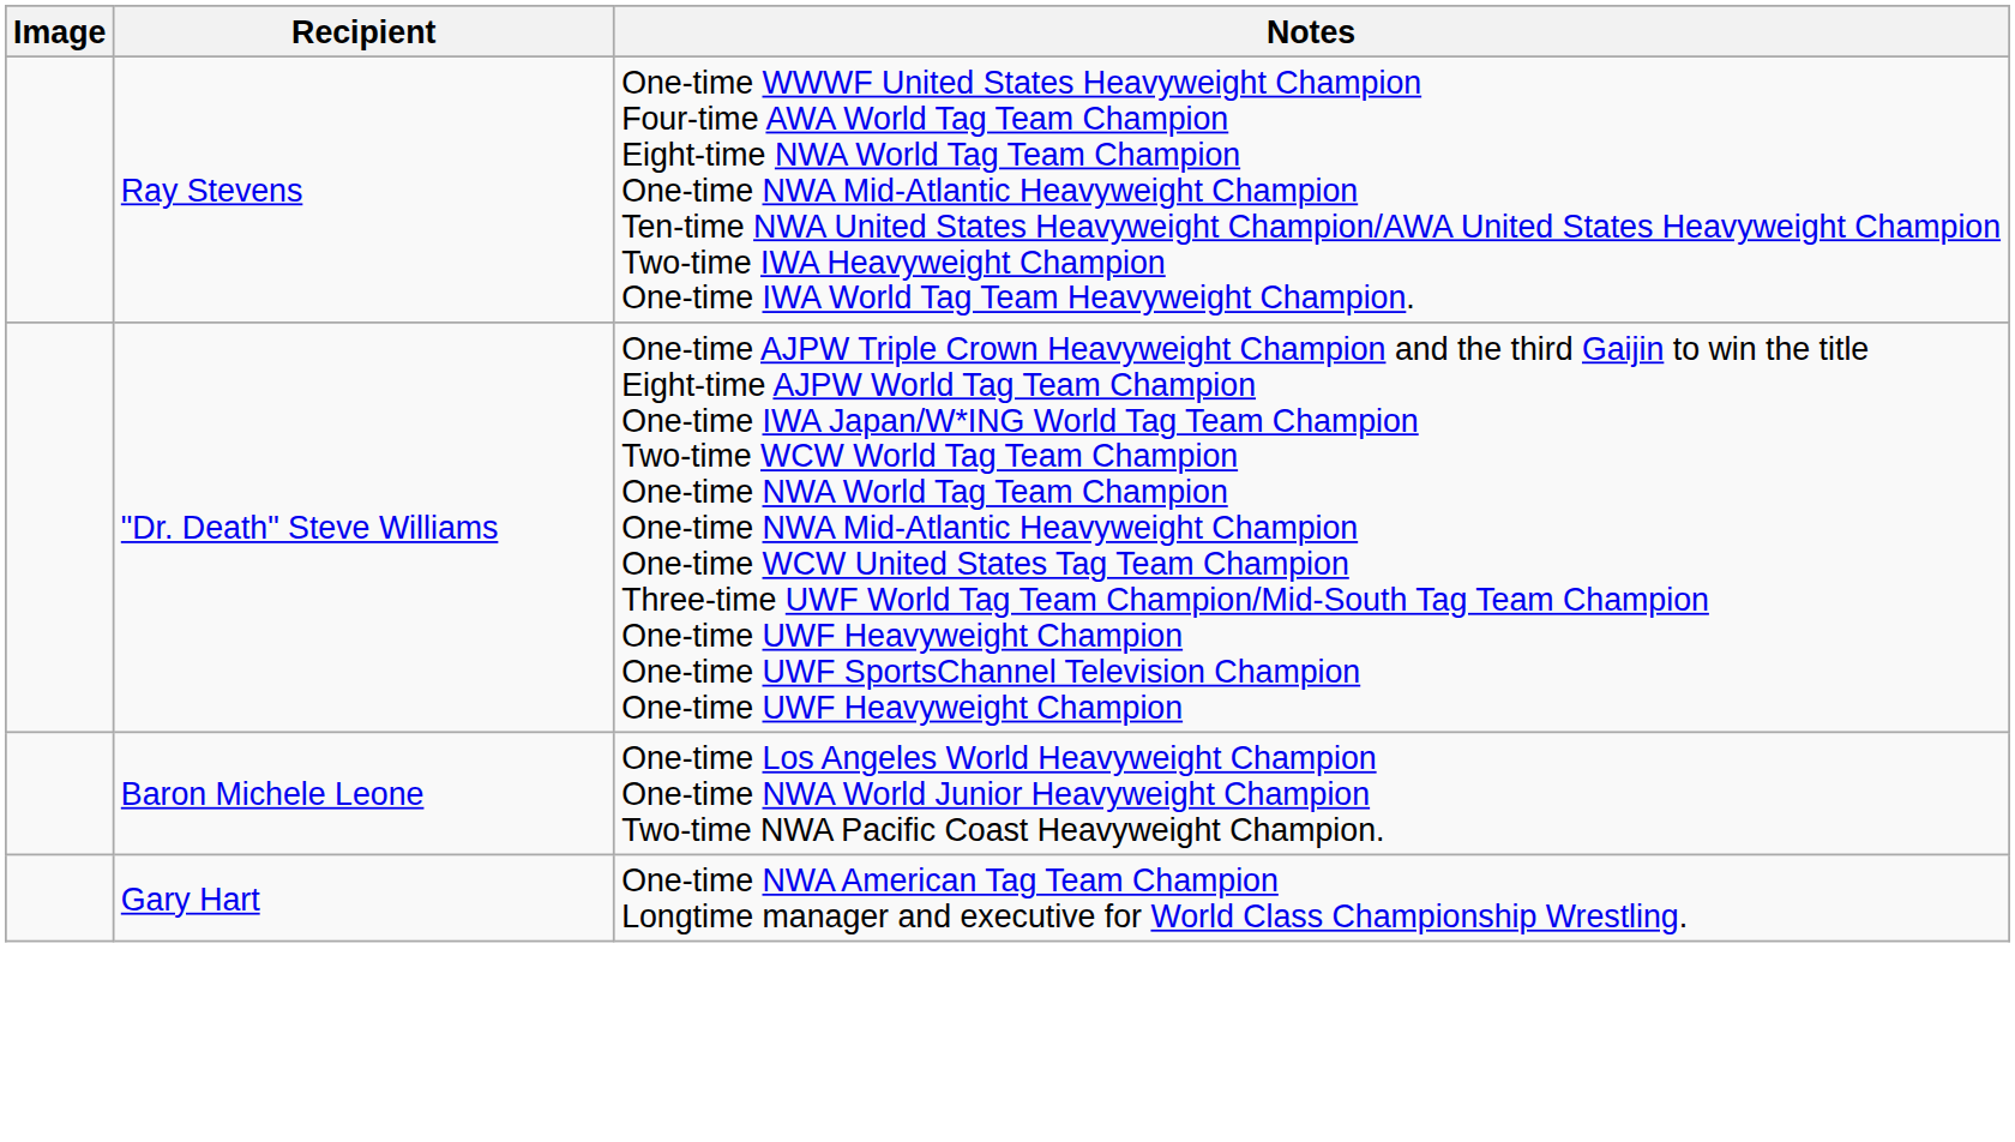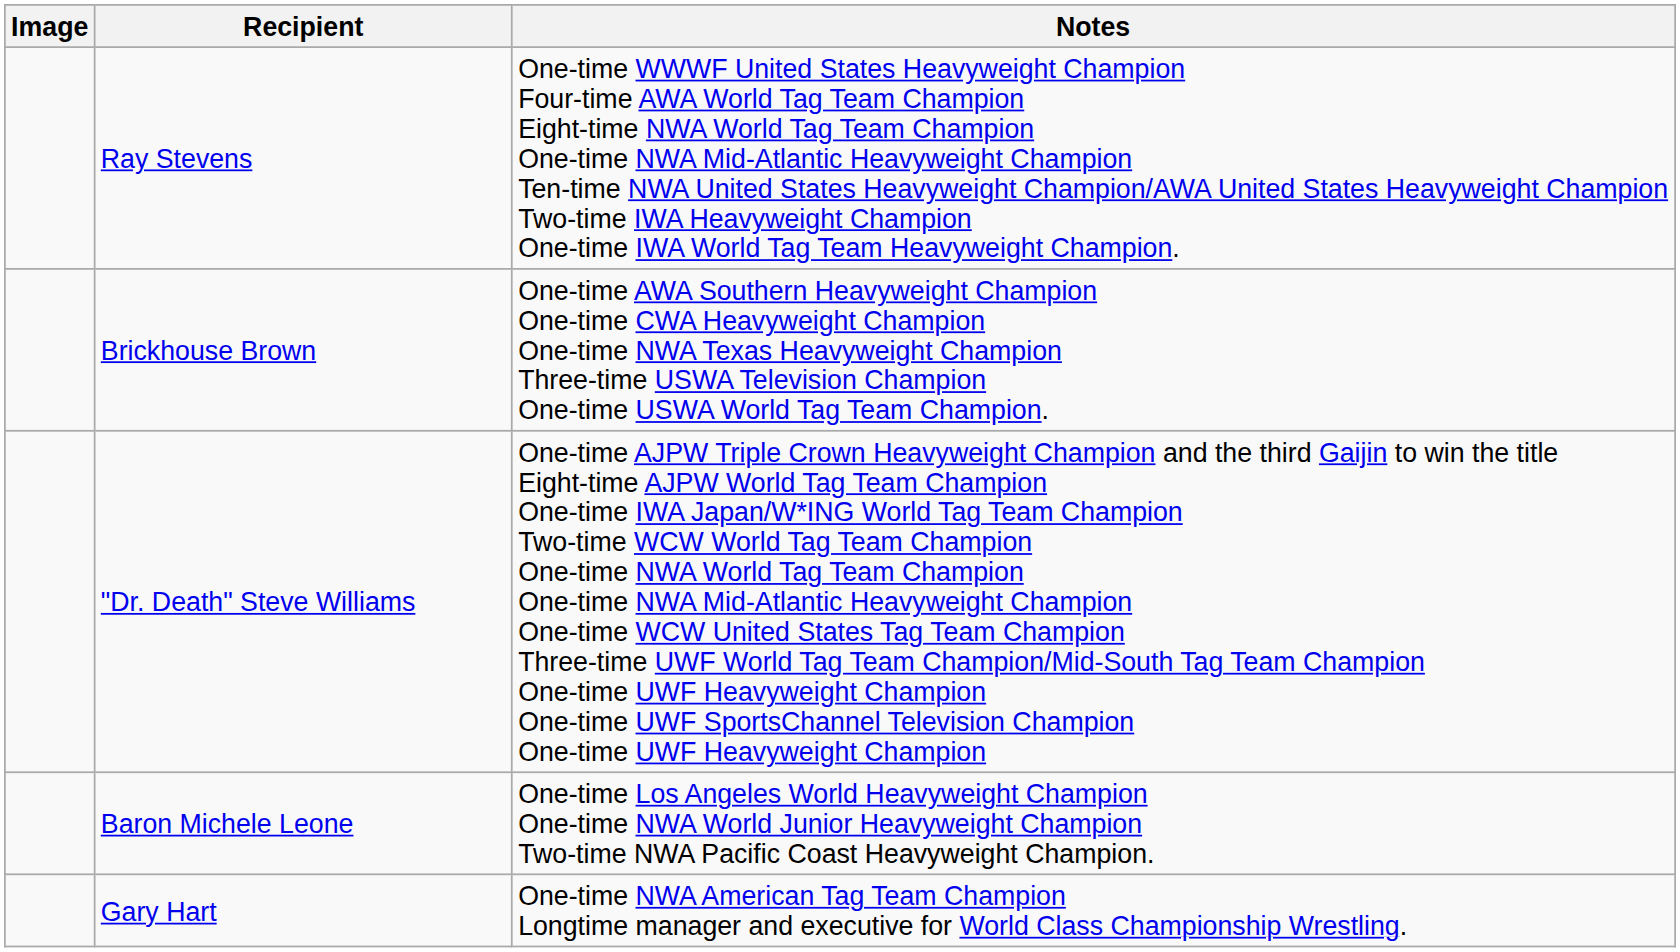 <table class="wikitable" style="font-size: 95%">
 <tr>
 <th class="unsortable">Image</th>
 <th style="width:25%;">Recipient<br></th>
 <th class="unsortable">Notes</th>
 </tr>
 <tr>
 <td></td>
 <td><a href='#'>Ray Stevens</a><br></td>
 <td>One-time <a href='#'>WWWF United States Heavyweight Champion</a><br>Four-time <a href='#'>AWA World Tag Team Champion</a><br>Eight-time <a href='#'>NWA World Tag Team Champion</a><br>One-time <a href='#'>NWA Mid-Atlantic Heavyweight Champion</a><br>Ten-time <a href='#'>NWA United States Heavyweight Champion/AWA United States Heavyweight Champion</a><br>Two-time <a href='#'>IWA Heavyweight Champion</a><br>One-time <a href='#'>IWA World Tag Team Heavyweight Champion</a>.</td>
+</tr>
+<tr>
+<td></td>
+<td><a href='#'>Brickhouse Brown</a><br></td>
+<td>One-time <a href='#'>AWA Southern Heavyweight Champion</a><br>One-time <a href='#'>CWA Heavyweight Champion</a><br>One-time <a href='#'>NWA Texas Heavyweight Champion</a><br>Three-time <a href='#'>USWA Television Champion</a><br>One-time <a href='#'>USWA World Tag Team Champion</a>.</td>
 </tr>
 <tr>
 <td></td>
 <td><a href='#'>"Dr. Death" Steve Williams</a><br></td>
 <td>One-time <a href='#'>AJPW Triple Crown Heavyweight Champion</a> and the third <a href='#'>Gaijin</a> to win the title<br>Eight-time <a href='#'>AJPW World Tag Team Champion</a><br>One-time <a href='#'>IWA Japan/W*ING World Tag Team Champion</a><br>Two-time <a href='#'>WCW World Tag Team Champion</a><br>One-time <a href='#'>NWA World Tag Team Champion</a><br>One-time <a href='#'>NWA Mid-Atlantic Heavyweight Champion</a><br>One-time <a href='#'>WCW United States Tag Team Champion</a><br>Three-time <a href='#'>UWF World Tag Team Champion/Mid-South Tag Team Champion</a><br>One-time <a href='#'>UWF Heavyweight Champion</a><br>One-time <a href='#'>UWF SportsChannel Television Champion</a><br>One-time <a href='#'>UWF Heavyweight Champion</a></td>
 </tr>
 <tr>
 <td></td>
 <td><a href='#'>Baron Michele Leone</a><br></td>
 <td>One-time <a href='#'>Los Angeles World Heavyweight Champion</a><br>One-time <a href='#'>NWA World Junior Heavyweight Champion</a><br>Two-time NWA Pacific Coast Heavyweight Champion.</td>
 </tr>
 <tr>
 <td></td>
 <td><a href='#'>Gary Hart</a><br></td>
 <td>One-time <a href='#'>NWA American Tag Team Champion</a><br>Longtime manager and executive for <a href='#'>World Class Championship Wrestling</a>.</td>
 </tr>
 </table>
